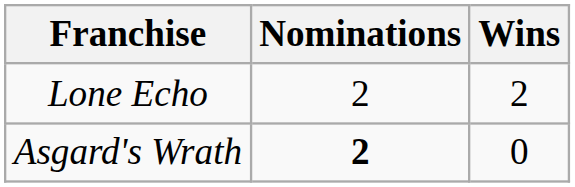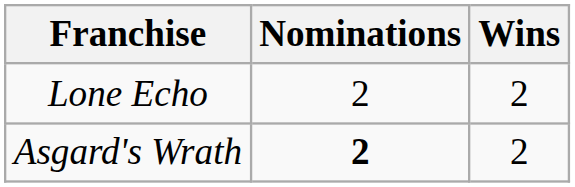 <table class="wikitable sortable plainrowheaders" rowspan="2" style="text-align:center;" background: #f6e39c;>
 <tr>
 <th scope="col">Franchise</th>
 <th scope="col">Nominations</th>
 <th scope="col">Wins</th>
 </tr>
 <tr>
 <td><em>Lone Echo</em></td>
 <td>2</td>
 <td>2</td>
 </tr>
 <tr>
 <td><em>Asgard's Wrath</em></td>
 <td><strong>2</strong></td>
-<td>0</td>
+<td>2</td>
 </tr>
 </table>
